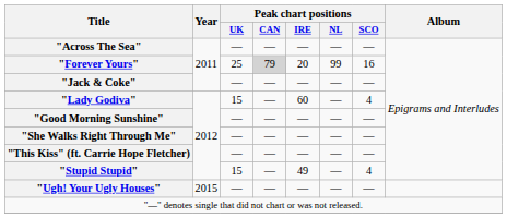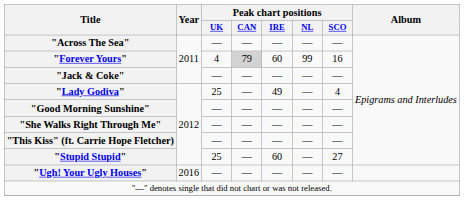 <table class="wikitable plainrowheaders" style="text-align:center;">
 <tr>
 <th scope="col" rowspan="2">Title</th>
 <th scope="col" rowspan="2">Year</th>
 <th scope="col" colspan="5">Peak chart positions</th>
 <th scope="col" rowspan="2">Album</th>
 </tr>
 <tr>
 <th scope="col" style="width:3em;font-size:85%;"><a href='#'>UK</a><br></th>
 <th scope="col" style="width:3em;font-size:85%;"><a href='#'>CAN</a><br></th>
 <th scope="col" style="width:3em;font-size:85%;"><a href='#'>IRE</a><br></th>
 <th scope="col" style="width:3em;font-size:85%;"><a href='#'>NL</a><br></th>
 <th scope="col" style="width:3em;font-size:85%;"><a href='#'>SCO</a><br></th>
 </tr>
 <tr>
 <th scope="row">"Across The Sea"</th>
 <td rowspan="3">2011</td>
 <td>—</td>
 <td>—</td>
 <td>—</td>
 <td>—</td>
 <td>—</td>
 <td rowspan="8"><em>Epigrams and Interludes</em></td>
 </tr>
 <tr>
 <th scope="row">"<a href='#'>Forever Yours</a>"</th>
-<td>25</td>
+<td>4</td>
 <td style="background: lightgrey;">79</td>
-<td>20</td>
+<td>60</td>
 <td>99</td>
 <td>16</td>
 </tr>
 <tr>
 <th scope="row">"Jack & Coke"</th>
 <td>—</td>
 <td>—</td>
 <td>—</td>
 <td>—</td>
 <td>—</td>
 </tr>
 <tr>
 <th scope="row">"<a href='#'>Lady Godiva</a>"</th>
 <td rowspan="5">2012</td>
-<td>15</td>
+<td>25</td>
 <td>—</td>
-<td>60</td>
+<td>49</td>
 <td>—</td>
 <td>4</td>
 </tr>
 <tr>
 <th scope="row">"Good Morning Sunshine"</th>
 <td>—</td>
 <td>—</td>
 <td>—</td>
 <td>—</td>
 <td>—</td>
 </tr>
 <tr>
 <th scope="row">"She Walks Right Through Me"</th>
 <td>—</td>
 <td>—</td>
 <td>—</td>
 <td>—</td>
 <td>—</td>
 </tr>
 <tr>
 <th scope="row">"This Kiss" (ft. Carrie Hope Fletcher)</th>
 <td>—</td>
 <td>—</td>
 <td>—</td>
 <td>—</td>
 <td>—</td>
 </tr>
 <tr>
 <th scope="row">"<a href='#'>Stupid Stupid</a>"</th>
-<td>15</td>
+<td>25</td>
 <td>—</td>
-<td>49</td>
+<td>60</td>
 <td>—</td>
-<td>4</td>
+<td>27</td>
 </tr>
 <tr>
 <th scope="row">"<a href='#'>Ugh! Your Ugly Houses</a>"</th>
-<td>2015</td>
+<td>2016</td>
 <td>—</td>
 <td>—</td>
 <td>—</td>
 <td>—</td>
 <td>—</td>
 </tr>
 <tr>
 <td colspan="14" style="font-size:85%">"—" denotes single that did not chart or was not released.</td>
 </tr>
 <tr>
 </tr>
 </table>
